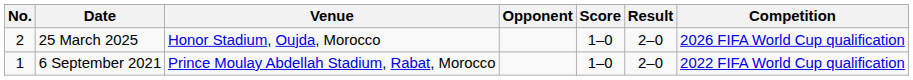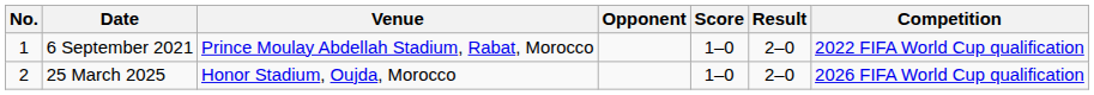 <table class="wikitable sortable">
 <tr>
 <th scope="col">No.</th>
 <th scope="col">Date</th>
 <th scope="col">Venue</th>
 <th scope="col">Opponent</th>
 <th scope="col">Score</th>
 <th scope="col">Result</th>
 <th scope="col">Competition</th>
 </tr>
 <tr>
+<td align="center">1</td>
+<td>6 September 2021</td>
+<td><a href='#'>Prince Moulay Abdellah Stadium</a>, <a href='#'>Rabat</a>, Morocco</td>
+<td></td>
+<td align="center">1–0</td>
+<td align="center">2–0</td>
+<td><a href='#'>2022 FIFA World Cup qualification</a></td>
+</tr>
+<tr>
 <td align="center">2</td>
 <td>25 March 2025</td>
 <td><a href='#'>Honor Stadium</a>, <a href='#'>Oujda</a>, Morocco</td>
 <td></td>
 <td align="center">1–0</td>
 <td align="center">2–0</td>
 <td><a href='#'>2026 FIFA World Cup qualification</a></td>
 </tr>
-<tr>
-<td align="center">1</td>
-<td>6 September 2021</td>
-<td><a href='#'>Prince Moulay Abdellah Stadium</a>, <a href='#'>Rabat</a>, Morocco</td>
-<td></td>
-<td align="center">1–0</td>
-<td align="center">2–0</td>
-<td><a href='#'>2022 FIFA World Cup qualification</a></td>
-</tr>
 </table>
